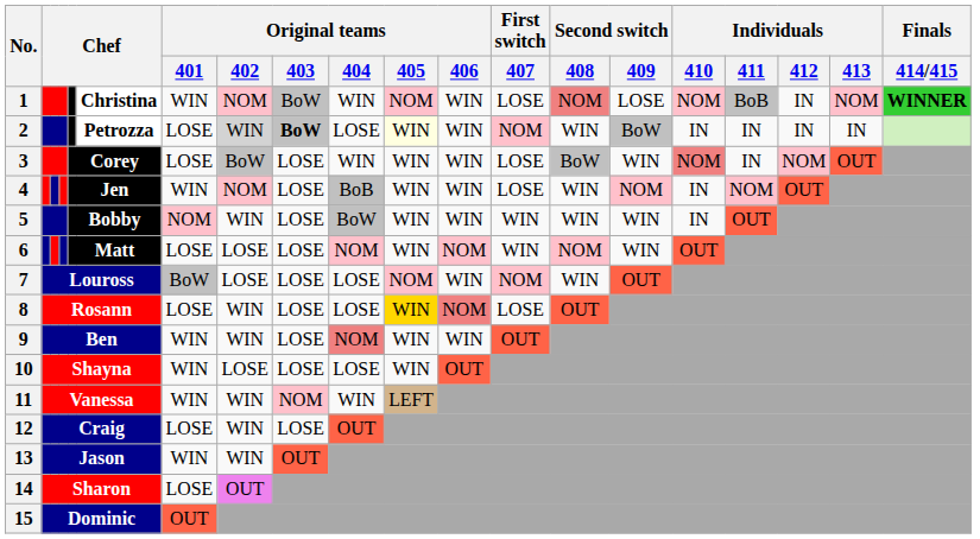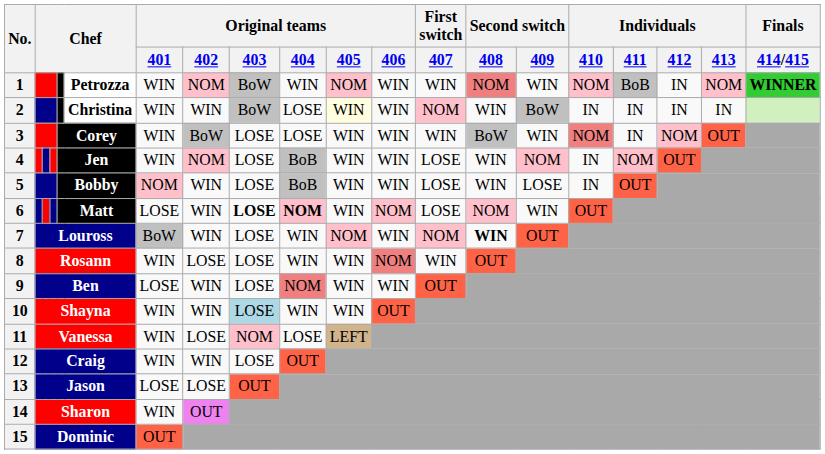 <table class="wikitable" style="text-align:center">
 <tr>
 <th rowspan="2">No.</th>
 <th colspan="6" rowspan="2">Chef</th>
 <th colspan=6>Original teams</th>
 <th>First<br>switch</th>
 <th colspan=2>Second switch</th>
 <th colspan=4>Individuals</th>
 <th>Finals</th>
 </tr>
 <tr>
 <th scope="col"><a href='#'>401</a></th>
 <th scope="col"><a href='#'>402</a></th>
 <th scope="col"><a href='#'>403</a></th>
 <th scope="col"><a href='#'>404</a></th>
 <th scope="col"><a href='#'>405</a></th>
 <th scope="col"><a href='#'>406</a></th>
 <th scope="col"><a href='#'>407</a></th>
 <th scope="col"><a href='#'>408</a></th>
 <th scope="col"><a href='#'>409</a></th>
 <th scope="col"><a href='#'>410</a></th>
 <th scope="col"><a href='#'>411</a></th>
 <th scope="col"><a href='#'>412</a></th>
 <th scope="col"><a href='#'>413</a></th>
 <th scope="col"><a href='#'>414</a>/<a href='#'>415</a></th>
 </tr>
 <tr>
 <th>1</th>
 <th colspan="4" style="background:red; color:#fff;"></th>
 <th style="background:black; color:#fff;"></th>
-<th style="background:#fff; color:#000;">Christina</th>
+<th style="background:#fff; color:#000;">Petrozza</th>
 <td>WIN</td>
 <td style="background-color:pink;">NOM</td>
 <td style="background:silver">BoW</td>
 <td>WIN</td>
 <td style="background-color:pink;">NOM</td>
 <td>WIN</td>
-<td>LOSE</td>
+<td>WIN</td>
 <td style="background-color:lightcoral;">NOM</td>
-<td>LOSE</td>
+<td>WIN</td>
 <td style="background:pink;">NOM</td>
 <td style="background:silver">BoB</td>
 <td>IN</td>
 <td style="background-color:pink;">NOM</td>
 <td style="background-color:limegreen;"><strong>WINNER</strong></td>
 </tr>
 <tr>
 <th>2</th>
 <th colspan="4" style="background:darkblue; color:#fff;"></th>
 <th style="background:black; color:#fff;"></th>
-<th style="background:#fff; color:#000;">Petrozza</th>
-<td>LOSE</td>
-<td style="background: lightgrey;">WIN</td>
-<td style="background:silver"><strong>BoW</strong></td>
+<th style="background:#fff; color:#000;">Christina</th>
+<td>WIN</td>
+<td>WIN</td>
+<td style="background:silver">BoW</td>
 <td>LOSE</td>
 <td style="background: lightyellow;">WIN</td>
 <td>WIN</td>
 <td style="background:pink;">NOM</td>
 <td>WIN</td>
 <td style="background:silver">BoW</td>
 <td>IN</td>
 <td>IN</td>
 <td>IN</td>
 <td>IN</td>
 <td style="background-color:#D0F0C0;"></td>
 </tr>
 <tr>
 <th>3</th>
 <th colspan="4" style="background:red; color:#fff;"></th>
 <th colspan="2" style="background:#000; color:#fff;">Corey</th>
+<td>WIN</td>
+<td style="background:silver">BoW</td>
 <td>LOSE</td>
-<td style="background:silver">BoW</td>
 <td>LOSE</td>
 <td>WIN</td>
 <td>WIN</td>
 <td>WIN</td>
-<td>LOSE</td>
 <td style="background:silver">BoW</td>
 <td>WIN</td>
 <td style="background:lightcoral;">NOM</td>
 <td>IN</td>
 <td style="background-color:pink;">NOM</td>
 <td style="background-color:tomato;">OUT</td>
 <td colspan="1" style="background:darkgrey;"></td>
 </tr>
 <tr>
 <th>4</th>
 <th colspan="2" style="background:red; color:#fff;"></th>
 <th style="background:darkblue; color:#fff;"></th>
 <th style="background:red; color:#fff;"></th>
 <th colspan="2" style="background:#000; color:#fff;">Jen</th>
 <td>WIN</td>
 <td style="background-color:pink;">NOM</td>
 <td>LOSE</td>
 <td style="background:silver">BoB</td>
 <td>WIN</td>
 <td>WIN</td>
 <td>LOSE</td>
 <td>WIN</td>
 <td style="background-color:pink;">NOM</td>
 <td>IN</td>
 <td style="background:pink;">NOM</td>
 <td style="background-color:tomato;">OUT</td>
 <td colspan="2" style="background:darkgrey;"></td>
 </tr>
 <tr>
 <th>5</th>
 <th colspan="4" style="background:darkblue; color:#fff;"></th>
 <th colspan="2" style="background:#000; color:#fff;">Bobby</th>
 <td style="background-color:pink;">NOM</td>
 <td>WIN</td>
 <td>LOSE</td>
-<td style="background:silver">BoW</td>
+<td style="background:silver">BoB</td>
 <td>WIN</td>
 <td>WIN</td>
+<td>LOSE</td>
 <td>WIN</td>
-<td>WIN</td>
-<td>WIN</td>
+<td>LOSE</td>
 <td>IN</td>
 <td style="background-color:tomato;">OUT</td>
 <td colspan="3" style="background:darkgrey;"></td>
 </tr>
 <tr>
 <th>6</th>
 <th style="background:darkblue; color:#fff;"></th>
 <th colspan="2" style="background:red; color:#fff;"></th>
 <th style="background:darkblue; color:#fff;"></th>
 <th colspan="2" style="background:#000; color:#fff;">Matt</th>
 <td>LOSE</td>
-<td>LOSE</td>
-<td>LOSE</td>
-<td style="background-color:pink;">NOM</td>
+<td>WIN</td>
+<td><strong>LOSE</strong></td>
+<td style="background-color:pink;"><strong>NOM</strong></td>
 <td>WIN</td>
 <td style="background-color:pink;">NOM</td>
-<td>WIN</td>
+<td>LOSE</td>
 <td style="background-color:pink;">NOM</td>
 <td>WIN</td>
 <td style="background:tomato;">OUT</td>
 <td colspan="4" style="background:darkgrey;"></td>
 </tr>
 <tr>
 <th>7</th>
 <th colspan="6" style="background:darkblue; color:#fff;">Louross</th>
 <td style="background:silver">BoW</td>
+<td>WIN</td>
 <td>LOSE</td>
-<td>LOSE</td>
-<td>LOSE</td>
+<td>WIN</td>
 <td style="background-color:pink;">NOM</td>
 <td>WIN</td>
 <td style="background:pink;">NOM</td>
-<td>WIN</td>
+<td><strong>WIN</strong></td>
 <td style="background:tomato;">OUT</td>
 <td colspan="5" style="background:darkgrey;"></td>
 </tr>
 <tr>
 <th>8</th>
 <th colspan="6" style="background:red; color:#fff;">Rosann</th>
-<td>LOSE</td>
 <td>WIN</td>
 <td>LOSE</td>
 <td>LOSE</td>
-<td style="background: gold;">WIN</td>
+<td>WIN</td>
+<td>WIN</td>
 <td style="background-color:lightcoral;">NOM</td>
-<td>LOSE</td>
+<td>WIN</td>
 <td style="background:tomato;">OUT</td>
 <td colspan="6" style="background:darkgrey;"></td>
 </tr>
 <tr>
 <th>9</th>
 <th colspan="6" style="background:darkblue; color:#fff;">Ben</th>
-<td>WIN</td>
+<td>LOSE</td>
 <td>WIN</td>
 <td>LOSE</td>
 <td style="background-color:lightcoral;">NOM</td>
 <td>WIN</td>
 <td>WIN</td>
 <td style="background:tomato">OUT</td>
 <td colspan="7" style="background:darkgrey;"></td>
 </tr>
 <tr>
 <th>10</th>
 <th colspan="6" style="background:red; color:#fff;">Shayna</th>
 <td>WIN</td>
-<td>LOSE</td>
-<td>LOSE</td>
-<td>LOSE</td>
+<td>WIN</td>
+<td style="background: lightblue;">LOSE</td>
+<td>WIN</td>
 <td>WIN</td>
 <td style="background:tomato;">OUT</td>
 <td colspan="8" style="background:darkgrey;"></td>
 </tr>
 <tr>
 <th>11</th>
 <th colspan="6" style="background:red; color:#fff;">Vanessa</th>
 <td>WIN</td>
-<td>WIN</td>
+<td>LOSE</td>
 <td style="background-color:pink;">NOM</td>
-<td>WIN</td>
+<td>LOSE</td>
 <td style="background-color:tan;">LEFT</td>
 <td colspan="9" style="background:darkgrey;"></td>
 </tr>
 <tr>
 <th>12</th>
 <th colspan="6" style="background:darkblue; color:#fff;">Craig</th>
-<td>LOSE</td>
+<td>WIN</td>
 <td>WIN</td>
 <td>LOSE</td>
 <td style="background-color:tomato;">OUT</td>
 <td colspan="10" style="background:darkgrey;"></td>
 </tr>
 <tr>
 <th>13</th>
 <th colspan="6" style="background:darkblue; color:#fff;">Jason</th>
-<td>WIN</td>
-<td>WIN</td>
+<td>LOSE</td>
+<td>LOSE</td>
 <td style="background:tomato;">OUT</td>
 <td colspan="11" style="background:darkgrey;"></td>
 </tr>
 <tr>
 <th>14</th>
 <th colspan="6" style="background:red; color:#fff;">Sharon</th>
-<td>LOSE</td>
+<td>WIN</td>
 <td style="background:violet;">OUT</td>
 <td colspan="12" style="background:darkgrey;"></td>
 </tr>
 <tr>
 <th>15</th>
 <th colspan="6" style="background:darkblue; color:#fff;">Dominic</th>
 <td style="background:tomato;">OUT</td>
 <td colspan="13" style="background:darkgrey;"></td>
 </tr>
 </table>
